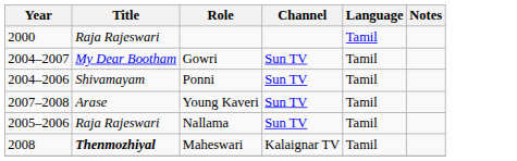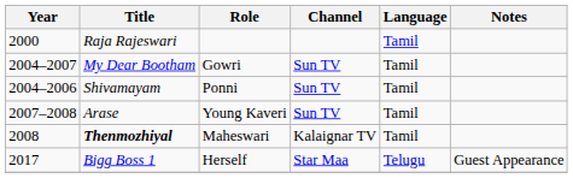 <table class="wikitable sortable">
 <tr>
 <th>Year</th>
 <th>Title</th>
 <th>Role</th>
 <th>Channel</th>
 <th>Language</th>
 <th class="unsortable">Notes</th>
 </tr>
 <tr>
 <td>2000</td>
 <td><em>Raja Rajeswari</em></td>
 <td></td>
 <td></td>
 <td><a href='#'>Tamil</a></td>
 <td></td>
 </tr>
 <tr>
 <td>2004–2007</td>
 <td><em><a href='#'>My Dear Bootham</a></em></td>
 <td>Gowri</td>
 <td><a href='#'>Sun TV</a></td>
 <td>Tamil</td>
 <td></td>
 </tr>
 <tr>
 <td>2004–2006</td>
 <td><em>Shivamayam</em></td>
 <td>Ponni</td>
 <td><a href='#'>Sun TV</a></td>
 <td>Tamil</td>
 <td></td>
 </tr>
 <tr>
 <td>2007–2008</td>
 <td><em>Arase</em></td>
 <td>Young Kaveri</td>
 <td><a href='#'>Sun TV</a></td>
 <td>Tamil</td>
 <td></td>
 </tr>
 <tr>
-<td>2005–2006</td>
-<td><em>Raja Rajeswari</em></td>
-<td>Nallama</td>
-<td><a href='#'>Sun TV</a></td>
-<td>Tamil</td>
-<td></td>
-</tr>
-<tr>
 <td>2008</td>
 <td><strong><em>Thenmozhiyal</em></strong></td>
 <td>Maheswari</td>
 <td>Kalaignar TV</td>
 <td>Tamil</td>
 <td></td>
 </tr>
 <tr>
+<td>2017</td>
+<td><em><a href='#'>Bigg Boss 1</a></em></td>
+<td>Herself</td>
+<td><a href='#'>Star Maa</a></td>
+<td><a href='#'>Telugu</a></td>
+<td>Guest Appearance</td>
+</tr>
+<tr>
 </tr>
 </table>
